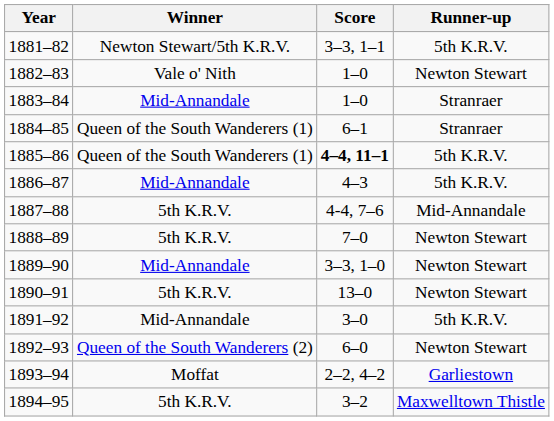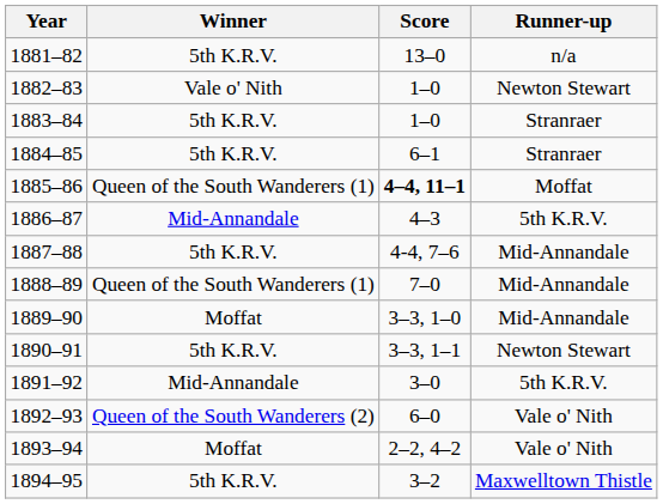 <table class="wikitable sortable" style="font-size:100%; text-align:center">
 <tr>
 <th>Year</th>
 <th>Winner</th>
 <th>Score</th>
 <th>Runner-up</th>
 </tr>
 <tr>
 <td>1881–82</td>
-<td>Newton Stewart/5th K.R.V.</td>
-<td>3–3, 1–1</td>
 <td>5th K.R.V.</td>
+<td>13–0</td>
+<td>n/a</td>
 </tr>
 <tr>
 <td>1882–83</td>
 <td>Vale o' Nith</td>
 <td>1–0</td>
 <td>Newton Stewart</td>
 </tr>
 <tr>
 <td>1883–84</td>
-<td><a href='#'>Mid-Annandale</a></td>
+<td>5th K.R.V.</td>
 <td>1–0</td>
 <td>Stranraer</td>
 </tr>
 <tr>
 <td>1884–85</td>
-<td>Queen of the South Wanderers (1)</td>
+<td>5th K.R.V.</td>
 <td>6–1</td>
 <td>Stranraer</td>
 </tr>
 <tr>
 <td>1885–86</td>
 <td>Queen of the South Wanderers (1)</td>
 <td><strong>4–4, 11–1</strong></td>
-<td>5th K.R.V.</td>
+<td>Moffat</td>
 </tr>
 <tr>
 <td>1886–87</td>
 <td><a href='#'>Mid-Annandale</a></td>
 <td>4–3</td>
 <td>5th K.R.V.</td>
 </tr>
 <tr>
 <td>1887–88</td>
 <td>5th K.R.V.</td>
 <td>4-4, 7–6</td>
 <td>Mid-Annandale</td>
 </tr>
 <tr>
 <td>1888–89</td>
-<td>5th K.R.V.</td>
+<td>Queen of the South Wanderers (1)</td>
 <td>7–0</td>
-<td>Newton Stewart</td>
+<td>Mid-Annandale</td>
 </tr>
 <tr>
 <td>1889–90</td>
-<td><a href='#'>Mid-Annandale</a></td>
+<td>Moffat</td>
 <td>3–3, 1–0</td>
-<td>Newton Stewart</td>
+<td>Mid-Annandale</td>
 </tr>
 <tr>
 <td>1890–91</td>
 <td>5th K.R.V.</td>
-<td>13–0</td>
+<td>3–3, 1–1</td>
 <td>Newton Stewart</td>
 </tr>
 <tr>
 <td>1891–92</td>
 <td>Mid-Annandale</td>
 <td>3–0</td>
 <td>5th K.R.V.</td>
 </tr>
 <tr>
 <td>1892–93</td>
 <td><a href='#'>Queen of the South Wanderers</a> (2)</td>
 <td>6–0</td>
-<td>Newton Stewart</td>
+<td>Vale o' Nith</td>
 </tr>
 <tr>
 <td>1893–94</td>
 <td>Moffat</td>
 <td>2–2, 4–2</td>
-<td><a href='#'>Garliestown</a></td>
+<td>Vale o' Nith</td>
 </tr>
 <tr>
 <td>1894–95</td>
 <td>5th K.R.V.</td>
 <td>3–2</td>
 <td><a href='#'>Maxwelltown Thistle</a></td>
 </tr>
 </table>
